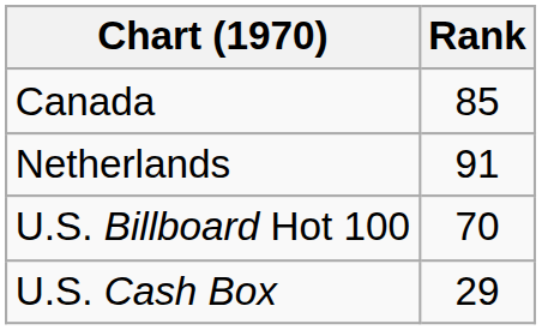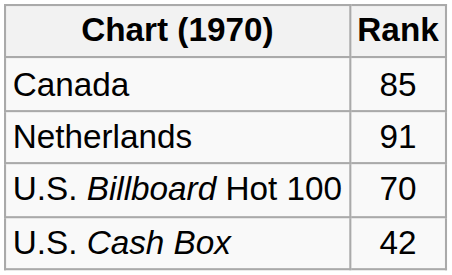 <table class="wikitable sortable">
 <tr>
 <th align="left">Chart (1970)</th>
 <th style="text-align:center;">Rank</th>
 </tr>
 <tr>
 <td>Canada</td>
 <td style="text-align:center;">85</td>
 </tr>
 <tr>
 <td>Netherlands</td>
 <td align="center">91</td>
 </tr>
 <tr>
 <td>U.S. <em>Billboard</em> Hot 100</td>
 <td style="text-align:center;">70</td>
 </tr>
 <tr>
 <td>U.S. <em>Cash Box</em></td>
-<td style="text-align:center;">29</td>
+<td style="text-align:center;">42</td>
 </tr>
 </table>
